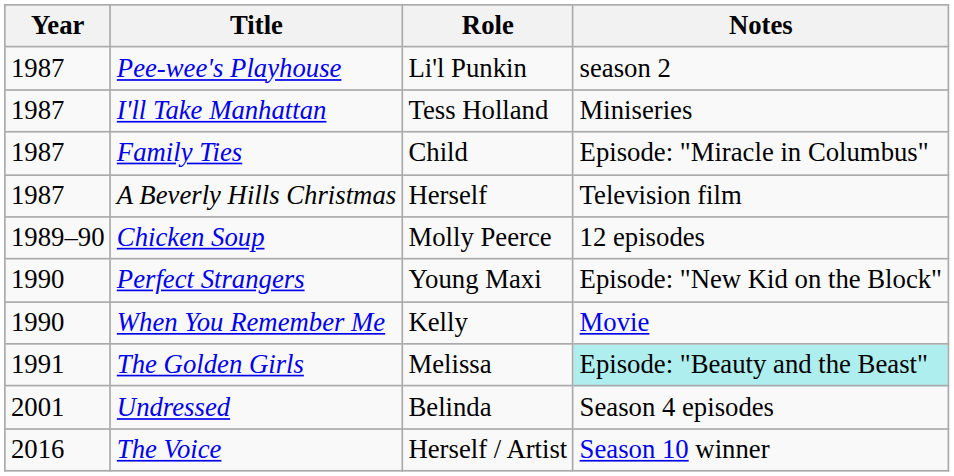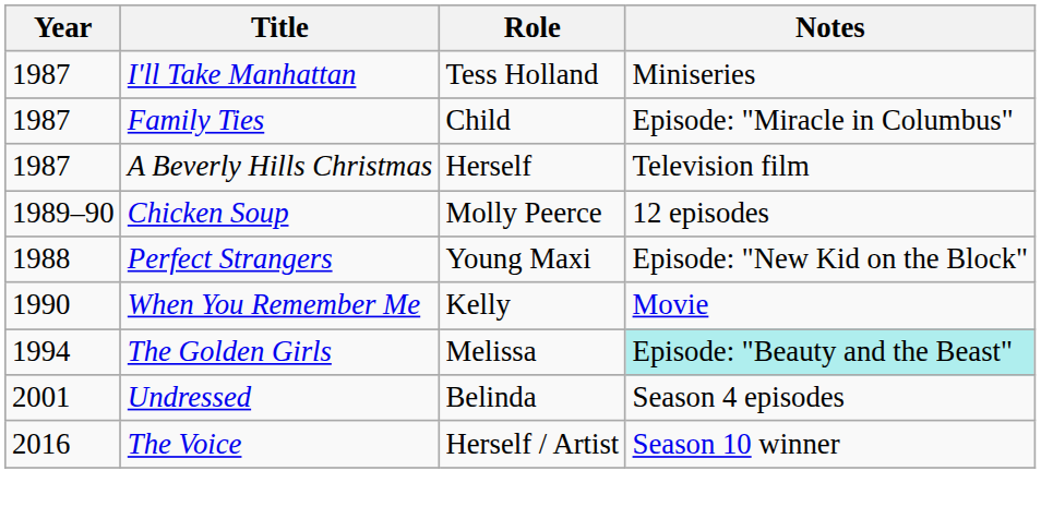 <table class="wikitable sortable">
 <tr>
 <th>Year</th>
 <th>Title</th>
 <th>Role</th>
 <th class="unsortable">Notes</th>
-</tr>
-<tr>
-<td>1987</td>
-<td><em><a href='#'>Pee-wee's Playhouse</a></em></td>
-<td>Li'l Punkin</td>
-<td>season 2</td>
 </tr>
 <tr>
 <td>1987</td>
 <td><em><a href='#'>I'll Take Manhattan</a></em></td>
 <td>Tess Holland</td>
 <td>Miniseries</td>
 </tr>
 <tr>
 <td>1987</td>
 <td><em><a href='#'>Family Ties</a></em></td>
 <td>Child</td>
 <td>Episode: "Miracle in Columbus"</td>
 </tr>
 <tr>
 <td>1987</td>
 <td><em>A Beverly Hills Christmas</em></td>
 <td>Herself</td>
 <td>Television film</td>
 </tr>
 <tr>
 <td>1989–90</td>
 <td><em><a href='#'>Chicken Soup</a></em></td>
 <td>Molly Peerce</td>
 <td>12 episodes</td>
 </tr>
 <tr>
-<td>1990</td>
+<td>1988</td>
 <td><em><a href='#'>Perfect Strangers</a></em></td>
 <td>Young Maxi</td>
 <td>Episode: "New Kid on the Block"</td>
 </tr>
 <tr>
 <td>1990</td>
 <td><em><a href='#'>When You Remember Me</a></em></td>
 <td>Kelly</td>
 <td><a href='#'>Movie</a></td>
 </tr>
 <tr>
-<td>1991</td>
+<td>1994</td>
 <td><em><a href='#'>The Golden Girls</a></em></td>
 <td>Melissa</td>
 <td style="background: paleturquoise;">Episode: "Beauty and the Beast"</td>
 </tr>
 <tr>
 <td>2001</td>
 <td><em><a href='#'>Undressed</a></em></td>
 <td>Belinda</td>
 <td>Season 4 episodes</td>
 </tr>
 <tr>
 <td>2016</td>
 <td><em><a href='#'>The Voice</a></em></td>
 <td>Herself / Artist</td>
 <td><a href='#'>Season 10</a> winner</td>
 </tr>
 </table>
